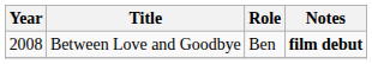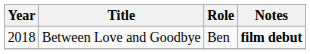 <table class="wikitable sortable">
 <tr>
 <th>Year</th>
 <th>Title</th>
 <th>Role</th>
 <th>Notes</th>
 </tr>
 <tr>
-<td>2008</td>
+<td>2018</td>
 <td>Between Love and Goodbye</td>
 <td>Ben</td>
 <td><strong>film debut</strong></td>
 </tr>
 <tr>
 </tr>
 </table>
